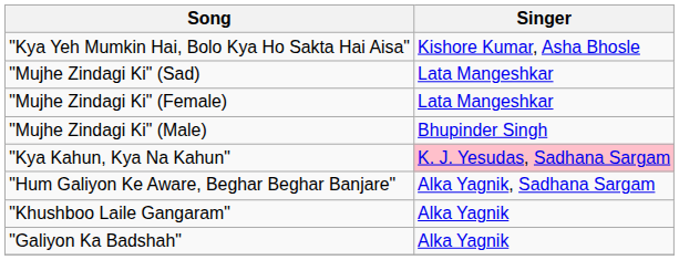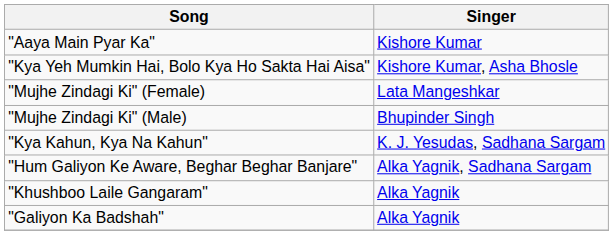 <table class="wikitable">
 <tr>
 <th>Song</th>
 <th>Singer</th>
 </tr>
 <tr>
+<td>"Aaya Main Pyar Ka"</td>
+<td><a href='#'>Kishore Kumar</a></td>
+</tr>
+<tr>
 <td>"Kya Yeh Mumkin Hai, Bolo Kya Ho Sakta Hai Aisa"</td>
 <td><a href='#'>Kishore Kumar</a>, <a href='#'>Asha Bhosle</a></td>
-</tr>
-<tr>
-<td>"Mujhe Zindagi Ki" (Sad)</td>
-<td><a href='#'>Lata Mangeshkar</a></td>
 </tr>
 <tr>
 <td>"Mujhe Zindagi Ki" (Female)</td>
 <td><a href='#'>Lata Mangeshkar</a></td>
 </tr>
 <tr>
 <td>"Mujhe Zindagi Ki" (Male)</td>
 <td><a href='#'>Bhupinder Singh</a></td>
 </tr>
 <tr>
 <td>"Kya Kahun, Kya Na Kahun"</td>
-<td style="background: pink;"><a href='#'>K. J. Yesudas</a>, <a href='#'>Sadhana Sargam</a></td>
+<td><a href='#'>K. J. Yesudas</a>, <a href='#'>Sadhana Sargam</a></td>
 </tr>
 <tr>
 <td>"Hum Galiyon Ke Aware, Beghar Beghar Banjare"</td>
 <td><a href='#'>Alka Yagnik</a>, <a href='#'>Sadhana Sargam</a></td>
 </tr>
 <tr>
 <td>"Khushboo Laile Gangaram"</td>
 <td><a href='#'>Alka Yagnik</a></td>
 </tr>
 <tr>
 <td>"Galiyon Ka Badshah"</td>
 <td><a href='#'>Alka Yagnik</a></td>
 </tr>
 <tr>
 </tr>
 </table>
